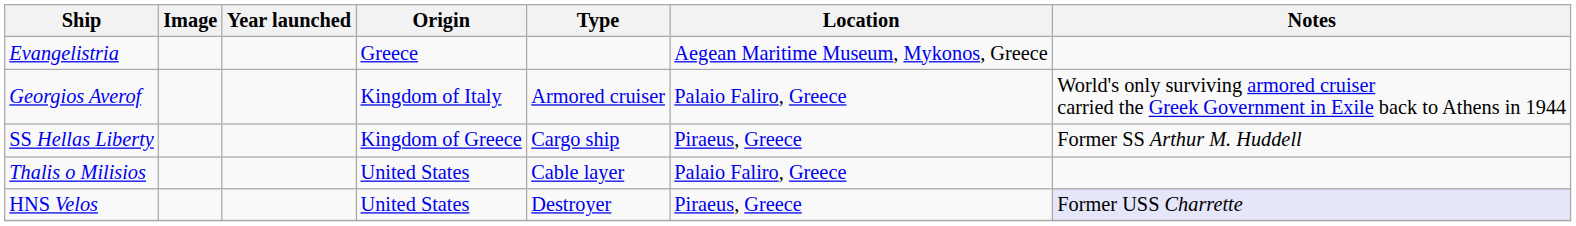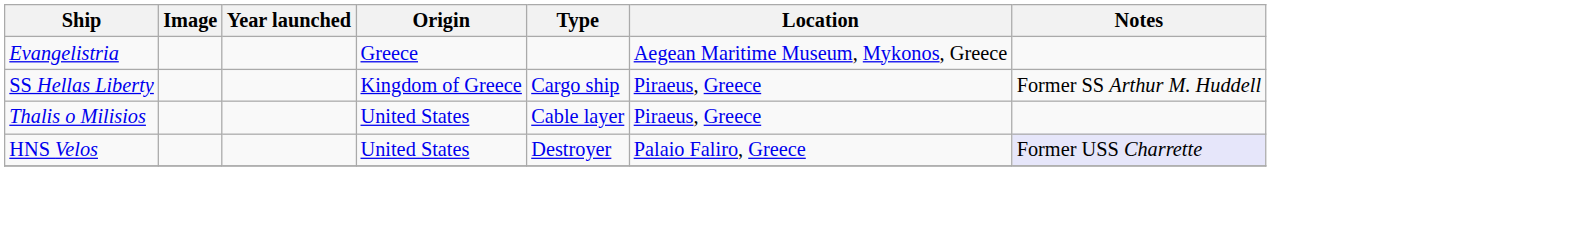 <table class="wikitable sortable">
 <tr>
 <th>Ship</th>
 <th>Image</th>
 <th>Year launched</th>
 <th>Origin</th>
 <th>Type</th>
 <th>Location</th>
 <th>Notes</th>
 </tr>
 <tr>
 <td data-sort-value="Evangelistria"><em><a href='#'>Evangelistria</a></em></td>
 <td></td>
 <td></td>
 <td> <a href='#'>Greece</a></td>
 <td></td>
 <td><a href='#'>Aegean Maritime Museum</a>, <a href='#'>Mykonos</a>, Greece</td>
 <td></td>
 </tr>
 <tr>
-<td data-sort-value=Georgios Averof><em><a href='#'>Georgios Averof</a></em></td>
-<td></td>
-<td></td>
-<td> <a href='#'>Kingdom of Italy</a></td>
-<td><a href='#'>Armored cruiser</a></td>
-<td><a href='#'>Palaio Faliro</a>, <a href='#'>Greece</a><br><small></small></td>
-<td>World's only surviving <a href='#'>armored cruiser</a><br>carried the <a href='#'>Greek Government in Exile</a> back to Athens in 1944</td>
-</tr>
-<tr>
 <td data-sort-value="Hellas" Liberty><a href='#'>SS <em>Hellas Liberty</em></a></td>
 <td></td>
 <td></td>
 <td> <a href='#'>Kingdom of Greece</a></td>
 <td><a href='#'>Cargo ship</a></td>
 <td><a href='#'>Piraeus</a>, <a href='#'>Greece</a><br></td>
 <td>Former SS <em>Arthur M. Huddell</em></td>
 </tr>
 <tr>
 <td data-sort-value=Thalis o Milisios><em><a href='#'>Thalis o Milisios</a></em></td>
 <td></td>
 <td></td>
 <td> <a href='#'>United States</a></td>
 <td><a href='#'>Cable layer</a></td>
-<td><a href='#'>Palaio Faliro</a>, <a href='#'>Greece</a></td>
+<td><a href='#'>Piraeus</a>, <a href='#'>Greece</a><br></td>
 <td></td>
 </tr>
 <tr>
 <td data-sort-value=Velos><a href='#'>HNS <em>Velos</em></a></td>
 <td></td>
 <td></td>
 <td> <a href='#'>United States</a></td>
 <td><a href='#'>Destroyer</a></td>
-<td><a href='#'>Piraeus</a>, <a href='#'>Greece</a><br></td>
+<td><a href='#'>Palaio Faliro</a>, <a href='#'>Greece</a><br></td>
 <td style="background: lavender;">Former USS <em>Charrette</em></td>
 </tr>
 <tr>
 </tr>
 </table>
